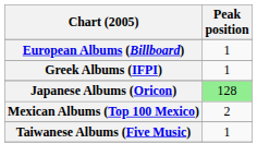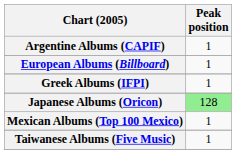 <table class="wikitable sortable plainrowheaders" style="text-align:center">
 <tr>
 <th scope="col">Chart (2005)</th>
 <th scope="col">Peak <br> position</th>
+</tr>
+<tr>
+<th scope="row">Argentine Albums (<a href='#'>CAPIF</a>)</th>
+<td style="text-align:center;">1</td>
 </tr>
 <tr>
 </tr>
 <tr>
 </tr>
 <tr>
 </tr>
 <tr>
 </tr>
 <tr>
 </tr>
 <tr>
 <th scope="row"><a href='#'>European Albums</a> (<em><a href='#'>Billboard</a></em>)</th>
 <td align="center">1</td>
 </tr>
 <tr>
 </tr>
 <tr>
 </tr>
 <tr>
 </tr>
 <tr>
 </tr>
 <tr>
 <th scope="row">Greek Albums (<a href='#'>IFPI</a>)</th>
 <td style="text-align:center;">1</td>
 </tr>
 <tr>
 </tr>
 <tr>
 </tr>
 <tr>
 </tr>
 <tr>
 <th scope="row">Japanese Albums (<a href='#'>Oricon</a>)</th>
 <td style="background: lightgreen; text-align:center;">128</td>
 </tr>
 <tr>
 <th scope="row">Mexican Albums (<a href='#'>Top 100 Mexico</a>)</th>
-<td style="text-align:center;">2</td>
+<td style="text-align:center;">1</td>
 </tr>
 <tr>
 </tr>
 <tr>
 </tr>
 <tr>
 </tr>
 <tr>
 </tr>
 <tr>
 </tr>
 <tr>
 </tr>
 <tr>
 </tr>
 <tr>
 <th scope="row">Taiwanese Albums (<a href='#'>Five Music</a>)</th>
 <td style="text-align:center;">1</td>
 </tr>
 <tr>
 </tr>
 </table>
